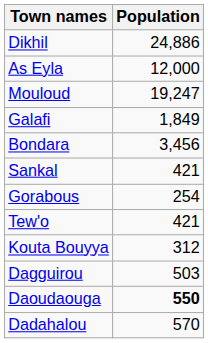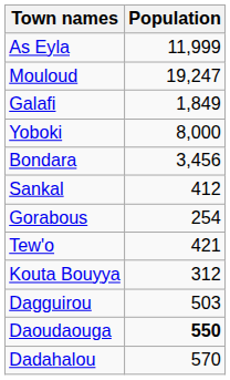 <table class="wikitable collapsible sortable" style="margin:lem; margin-top:0;">
 <tr>
 <th>Town names</th>
 <th>Population</th>
 </tr>
 <tr>
-<td><a href='#'>Dikhil</a></td>
-<td style="text-align:right;">24,886</td>
-</tr>
-<tr>
 <td><a href='#'>As Eyla</a></td>
-<td style="text-align:right;">12,000</td>
+<td style="text-align:right;">11,999</td>
 </tr>
 <tr>
 <td><a href='#'>Mouloud</a></td>
 <td style="text-align:right;">19,247</td>
 </tr>
 <tr>
 <td><a href='#'>Galafi</a></td>
 <td style="text-align:right;">1,849</td>
 </tr>
 <tr>
+<td><a href='#'>Yoboki</a></td>
+<td style="text-align:right;">8,000</td>
+</tr>
+<tr>
 <td><a href='#'>Bondara</a></td>
 <td style="text-align:right;">3,456</td>
 </tr>
 <tr>
 <td><a href='#'>Sankal</a></td>
-<td style="text-align:right;">421</td>
+<td style="text-align:right;">412</td>
 </tr>
 <tr>
 <td><a href='#'>Gorabous</a></td>
 <td style="text-align:right;">254</td>
 </tr>
 <tr>
 <td><a href='#'>Tew'o</a></td>
 <td style="text-align:right;">421</td>
 </tr>
 <tr>
 <td><a href='#'>Kouta Bouyya</a></td>
 <td style="text-align:right;">312</td>
 </tr>
 <tr>
 <td><a href='#'>Dagguirou</a></td>
 <td style="text-align:right;">503</td>
 </tr>
 <tr>
 <td><a href='#'>Daoudaouga</a></td>
 <td style="text-align:right;"><strong>550</strong></td>
 </tr>
 <tr>
 <td><a href='#'>Dadahalou</a></td>
 <td style="text-align:right;">570</td>
 </tr>
 </table>
